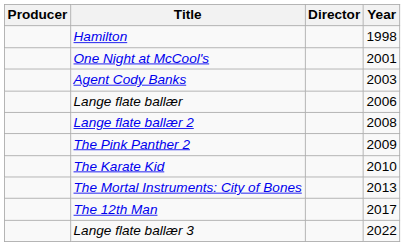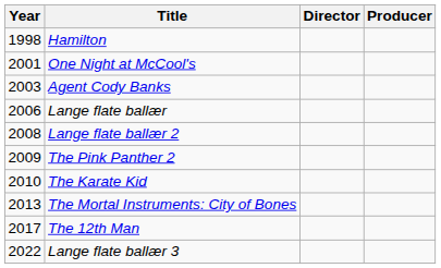 <table class="wikitable">
 <tr>
-<th>Producer</th>
+<th>Year</th>
 <th>Title</th>
 <th>Director</th>
-<th>Year</th>
+<th>Producer</th>
 </tr>
 <tr>
-<td></td>
+<td>1998</td>
 <td><em><a href='#'>Hamilton</a></em></td>
 <td></td>
-<td>1998</td>
+<td></td>
 </tr>
 <tr>
-<td></td>
+<td>2001</td>
 <td><em><a href='#'>One Night at McCool's</a></em></td>
 <td></td>
-<td>2001</td>
+<td></td>
 </tr>
 <tr>
-<td></td>
+<td>2003</td>
 <td><em><a href='#'>Agent Cody Banks</a></em></td>
 <td></td>
-<td>2003</td>
+<td></td>
 </tr>
 <tr>
-<td></td>
+<td>2006</td>
 <td><em>Lange flate ballær</em></td>
 <td></td>
-<td>2006</td>
+<td></td>
 </tr>
 <tr>
-<td></td>
+<td>2008</td>
 <td><em><a href='#'>Lange flate ballær 2</a></em></td>
 <td></td>
-<td>2008</td>
+<td></td>
 </tr>
 <tr>
-<td></td>
+<td>2009</td>
 <td><em><a href='#'>The Pink Panther 2</a></em></td>
 <td></td>
-<td>2009</td>
+<td></td>
 </tr>
 <tr>
-<td></td>
+<td>2010</td>
 <td><em><a href='#'>The Karate Kid</a></em></td>
 <td></td>
-<td>2010</td>
+<td></td>
 </tr>
 <tr>
-<td></td>
+<td>2013</td>
 <td><em><a href='#'>The Mortal Instruments: City of Bones</a></em></td>
 <td></td>
-<td>2013</td>
+<td></td>
 </tr>
 <tr>
-<td></td>
+<td>2017</td>
 <td><em><a href='#'>The 12th Man</a></em></td>
 <td></td>
-<td>2017</td>
+<td></td>
 </tr>
 <tr>
-<td></td>
+<td>2022</td>
 <td><em>Lange flate ballær 3</em></td>
 <td></td>
-<td>2022</td>
+<td></td>
 </tr>
 </table>
